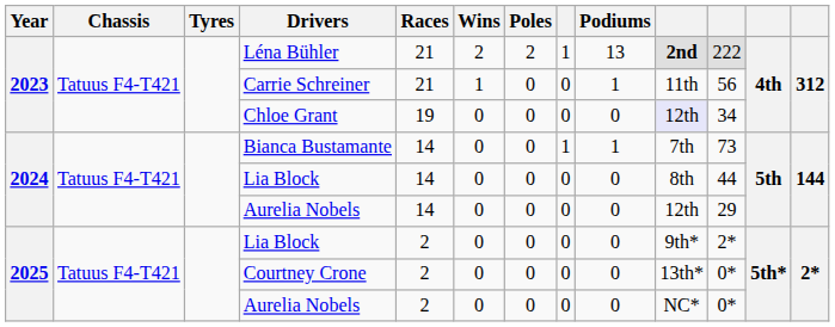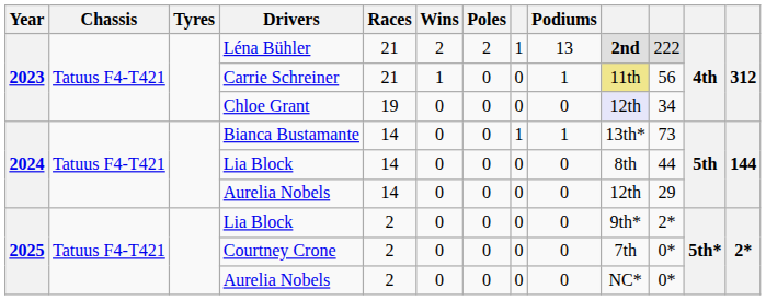 <table class="wikitable" style="text-align:center; font-size:85%;">
 <tr>
 <th>Year</th>
 <th>Chassis</th>
 <th>Tyres</th>
 <th>Drivers</th>
 <th>Races</th>
 <th>Wins</th>
 <th>Poles</th>
 <th></th>
 <th>Podiums</th>
 <th></th>
 <th></th>
 <th></th>
 <th></th>
 </tr>
 <tr>
 <th rowspan="3"><a href='#'>2023</a></th>
 <td rowspan="3"><a href='#'>Tatuus F4-T421</a></td>
 <td rowspan="3"></td>
 <td style="text-align:left;" nowrap> <a href='#'>Léna Bühler</a></td>
 <td>21</td>
 <td>2</td>
 <td>2</td>
 <td>1</td>
 <td>13</td>
 <td style="background:#DFDFDF;"><strong>2nd</strong></td>
 <td style="background:#DFDFDF;">222</td>
 <th rowspan="3">4th</th>
 <th rowspan="3">312</th>
 </tr>
 <tr>
 <td style="text-align:left;" nowrap> <a href='#'>Carrie Schreiner</a></td>
 <td>21</td>
 <td>1</td>
 <td>0</td>
 <td>0</td>
 <td>1</td>
-<td>11th</td>
+<td style="background: khaki;">11th</td>
 <td>56</td>
 </tr>
 <tr>
 <td style="text-align:left;" nowrap> <a href='#'>Chloe Grant</a></td>
 <td>19</td>
 <td>0</td>
 <td>0</td>
 <td>0</td>
 <td>0</td>
 <td style="background: lavender;">12th</td>
 <td>34</td>
 </tr>
 <tr>
 <th rowspan="3"><a href='#'>2024</a></th>
 <td rowspan="3"><a href='#'>Tatuus F4-T421</a></td>
 <td rowspan="3"></td>
 <td style="text-align:left;" nowrap> <a href='#'>Bianca Bustamante</a></td>
 <td>14</td>
 <td>0</td>
 <td>0</td>
 <td>1</td>
 <td>1</td>
-<td>7th</td>
+<td>13th*</td>
 <td>73</td>
 <th rowspan="3">5th</th>
 <th rowspan="3">144</th>
 </tr>
 <tr>
 <td style="text-align:left;" nowrap> <a href='#'>Lia Block</a></td>
 <td>14</td>
 <td>0</td>
 <td>0</td>
 <td>0</td>
 <td>0</td>
 <td>8th</td>
 <td>44</td>
 </tr>
 <tr>
 <td style="text-align:left;" nowrap> <a href='#'>Aurelia Nobels</a></td>
 <td>14</td>
 <td>0</td>
 <td>0</td>
 <td>0</td>
 <td>0</td>
 <td>12th</td>
 <td>29</td>
 </tr>
 <tr>
 <th rowspan="3"><a href='#'>2025</a></th>
 <td rowspan="3"><a href='#'>Tatuus F4-T421</a></td>
 <td rowspan="3"></td>
 <td style="text-align:left;" nowrap> <a href='#'>Lia Block</a></td>
 <td>2</td>
 <td>0</td>
 <td>0</td>
 <td>0</td>
 <td>0</td>
 <td>9th*</td>
 <td>2*</td>
 <th rowspan="3">5th*</th>
 <th rowspan="3">2*</th>
 </tr>
 <tr>
 <td style="text-align:left;" nowrap> <a href='#'>Courtney Crone</a></td>
 <td>2</td>
 <td>0</td>
 <td>0</td>
 <td>0</td>
 <td>0</td>
-<td>13th*</td>
+<td>7th</td>
 <td>0*</td>
 </tr>
 <tr>
 <td style="text-align:left;" nowrap> <a href='#'>Aurelia Nobels</a></td>
 <td>2</td>
 <td>0</td>
 <td>0</td>
 <td>0</td>
 <td>0</td>
 <td>NC*</td>
 <td>0*</td>
 </tr>
 </table>
